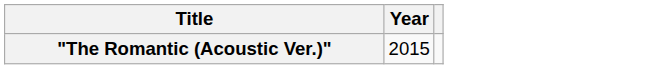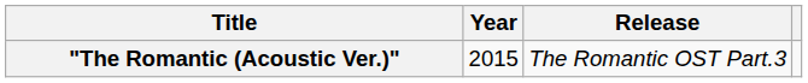 <table class="wikitable plainrowheaders" style="text-align:center;" border="1">
 <tr>
 <th scope="col" style="width:20em;">Title</th>
 <th scope="col">Year</th>
+<th scope="col">Release</th>
 <th scope="col"></th>
 </tr>
 <tr>
 <th scope="row">"The Romantic (Acoustic Ver.)"</th>
 <td>2015</td>
+<td><em>The Romantic OST Part.3</em></td>
 <td></td>
 </tr>
 </table>
